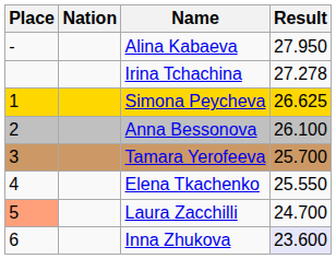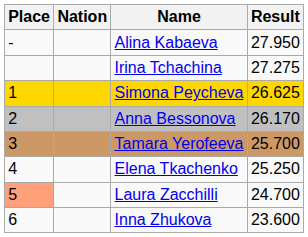 <table class="wikitable">
 <tr>
 <th>Place</th>
 <th>Nation</th>
 <th>Name</th>
 <th>Result</th>
 </tr>
 <tr>
 <td>-</td>
 <td></td>
 <td><a href='#'>Alina Kabaeva</a></td>
 <td>27.950</td>
 </tr>
 <tr>
 <td></td>
 <td></td>
 <td><a href='#'>Irina Tchachina</a></td>
-<td>27.278</td>
+<td>27.275</td>
 </tr>
 <tr bgcolor=gold>
 <td>1</td>
 <td></td>
 <td align=left><a href='#'>Simona Peycheva</a></td>
 <td>26.625</td>
 </tr>
 <tr bgcolor=silver>
 <td>2</td>
 <td></td>
 <td align=left><a href='#'>Anna Bessonova</a></td>
-<td>26.100</td>
+<td>26.170</td>
 </tr>
 <tr bgcolor=cc9966>
 <td>3</td>
 <td></td>
 <td align=left><a href='#'>Tamara Yerofeeva</a></td>
 <td>25.700</td>
 </tr>
 <tr>
 <td>4</td>
 <td></td>
 <td align=left><a href='#'>Elena Tkachenko</a></td>
-<td>25.550</td>
+<td>25.250</td>
 </tr>
 <tr>
 <td style="background: lightsalmon;">5</td>
 <td></td>
 <td align=left><a href='#'>Laura Zacchilli</a></td>
 <td>24.700</td>
 </tr>
 <tr>
 <td>6</td>
 <td></td>
 <td align=left><a href='#'>Inna Zhukova</a></td>
-<td style="background: lavender;">23.600</td>
+<td>23.600</td>
 </tr>
 <tr>
 </tr>
 </table>
